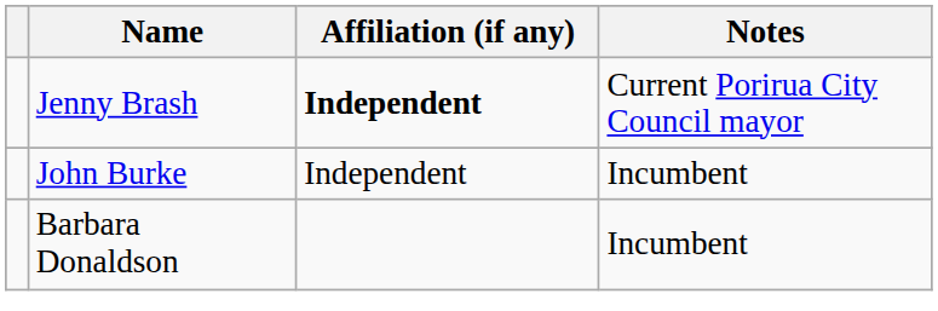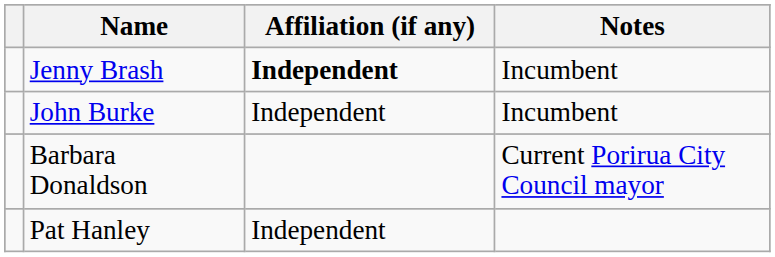 <table class="wikitable" width="51%">
 <tr>
 <th width="1%"></th>
 <th width="15%">Name</th>
 <th width="15%">Affiliation (if any)</th>
 <th width="20%">Notes</th>
 </tr>
 <tr>
 <td bgcolor=></td>
 <td><a href='#'>Jenny Brash</a></td>
 <td><strong>Independent</strong></td>
-<td>Current <a href='#'>Porirua City Council mayor</a></td>
+<td>Incumbent</td>
 </tr>
 <tr>
 <td bgcolor=></td>
 <td><a href='#'>John Burke</a></td>
 <td>Independent</td>
 <td>Incumbent</td>
 </tr>
 <tr>
 <td></td>
 <td>Barbara Donaldson</td>
 <td></td>
-<td>Incumbent</td>
+<td>Current <a href='#'>Porirua City Council mayor</a></td>
+</tr>
+<tr>
+<td bgcolor=></td>
+<td>Pat Hanley</td>
+<td>Independent</td>
+<td></td>
 </tr>
 </table>
